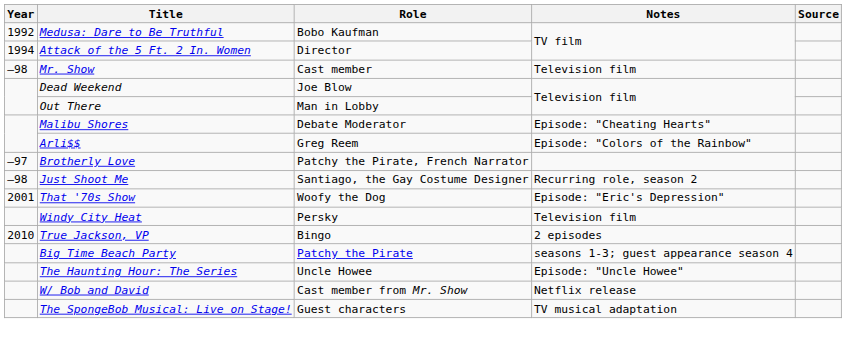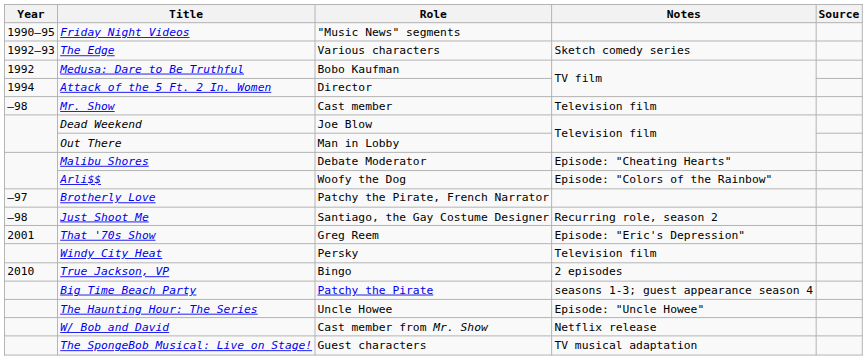 <table class="wikitable sortable plainrowheaders">
 <tr>
 <th>Year </th>
 <th>Title</th>
 <th>Role </th>
 <th class="unsortable">Notes</th>
 <th class="unsortable">Source</th>
+</tr>
+<tr>
+<td>1990–95</td>
+<td><em><a href='#'>Friday Night Videos</a></em></td>
+<td>"Music News" segments</td>
+<td></td>
+<td></td>
+</tr>
+<tr>
+<td>1992–93</td>
+<td><em><a href='#'>The Edge</a></em></td>
+<td>Various characters</td>
+<td>Sketch comedy series</td>
+<td></td>
 </tr>
 <tr>
 <td>1992</td>
 <td><em><a href='#'>Medusa: Dare to Be Truthful</a></em></td>
 <td>Bobo Kaufman</td>
 <td rowspan="2">TV film</td>
 <td></td>
 </tr>
 <tr>
 <td>1994</td>
 <td><em><a href='#'>Attack of the 5 Ft. 2 In. Women</a></em></td>
 <td>Director</td>
 <td></td>
 </tr>
 <tr>
 <td>–98</td>
 <td><em><a href='#'>Mr. Show</a></em></td>
 <td>Cast member</td>
 <td>Television film</td>
 <td></td>
 </tr>
 <tr>
 <td rowspan="2"></td>
 <td><em>Dead Weekend</em></td>
 <td>Joe Blow</td>
 <td rowspan="2">Television film</td>
 <td></td>
 </tr>
 <tr>
 <td><em>Out There</em></td>
 <td>Man in Lobby</td>
 <td></td>
 </tr>
 <tr>
 <td rowspan="2"></td>
 <td><em><a href='#'>Malibu Shores</a></em></td>
 <td>Debate Moderator</td>
 <td>Episode: "Cheating Hearts"</td>
 <td></td>
 </tr>
 <tr>
 <td><em><a href='#'>Arli$$</a></em></td>
-<td>Greg Reem</td>
+<td>Woofy the Dog</td>
 <td>Episode: "Colors of the Rainbow"</td>
 <td></td>
 </tr>
 <tr>
 <td>–97</td>
 <td><em><a href='#'>Brotherly Love</a></em></td>
 <td>Patchy the Pirate, French Narrator</td>
 <td></td>
 <td></td>
 </tr>
 <tr>
 <td>–98</td>
 <td><em><a href='#'>Just Shoot Me</a></em></td>
 <td>Santiago, the Gay Costume Designer</td>
 <td>Recurring role, season 2</td>
 <td></td>
 </tr>
 <tr>
 <td>2001</td>
 <td><em><a href='#'>That '70s Show</a></em></td>
-<td>Woofy the Dog</td>
+<td>Greg Reem</td>
 <td>Episode: "Eric's Depression"</td>
 <td></td>
 </tr>
 <tr>
 <td></td>
 <td><em><a href='#'>Windy City Heat</a></em></td>
 <td>Persky</td>
 <td>Television film</td>
 <td></td>
 </tr>
 <tr>
 <td>2010</td>
 <td><em><a href='#'>True Jackson, VP</a></em></td>
 <td>Bingo</td>
 <td>2 episodes</td>
 <td></td>
 </tr>
 <tr>
 <td></td>
 <td><em><a href='#'>Big Time Beach Party</a></em></td>
 <td><a href='#'>Patchy the Pirate</a></td>
 <td>seasons 1-3; guest appearance season 4</td>
 <td></td>
 </tr>
 <tr>
 <td></td>
 <td><em><a href='#'>The Haunting Hour: The Series</a></em></td>
 <td>Uncle Howee</td>
 <td>Episode: "Uncle Howee"</td>
 <td></td>
 </tr>
 <tr>
 <td></td>
 <td><em><a href='#'>W/ Bob and David</a></em></td>
 <td>Cast member from <em>Mr. Show</em></td>
 <td>Netflix release</td>
 <td></td>
 </tr>
 <tr>
 <td></td>
 <td><em><a href='#'>The SpongeBob Musical: Live on Stage!</a></em></td>
 <td>Guest characters</td>
 <td>TV musical adaptation</td>
 <td></td>
 </tr>
 </table>
